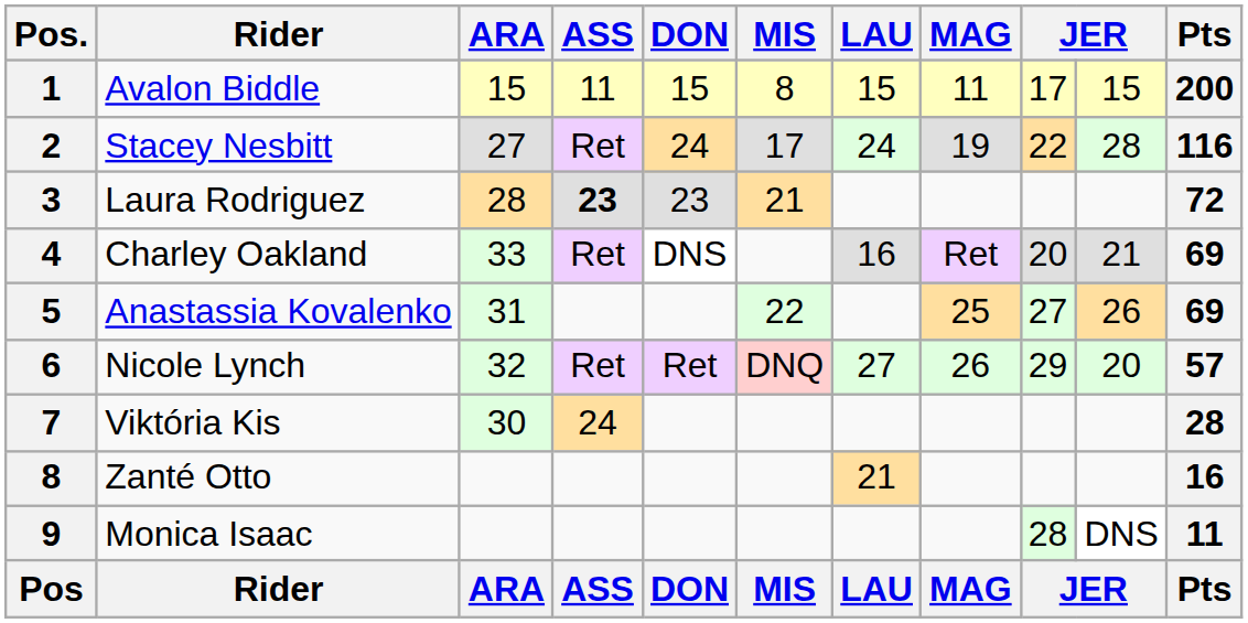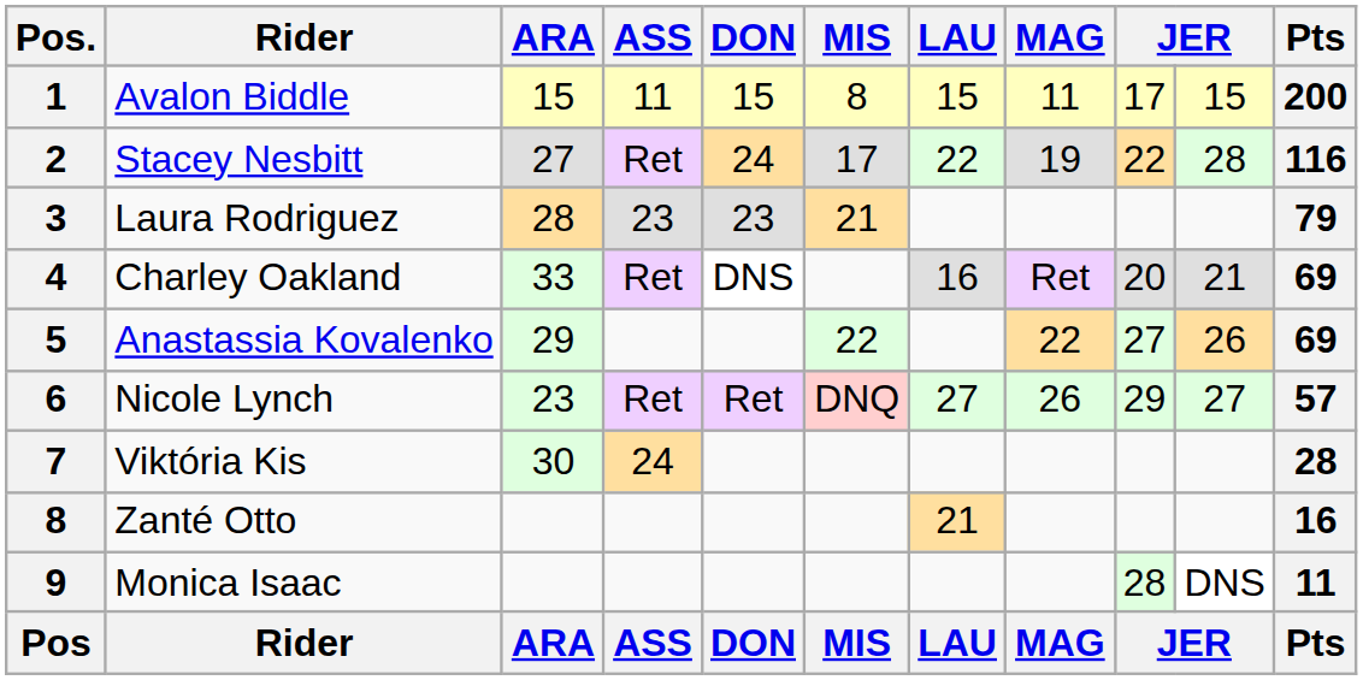 <table class="wikitable" style="font-size: 85%; text-align: center">
 <tr valign="top">
 <th valign="middle">Pos.</th>
 <th valign="middle">Rider</th>
 <th><a href='#'>ARA</a><br></th>
 <th><a href='#'>ASS</a><br></th>
 <th><a href='#'>DON</a><br></th>
 <th><a href='#'>MIS</a><br></th>
 <th><a href='#'>LAU</a><br></th>
 <th><a href='#'>MAG</a><br></th>
 <th colspan=2><a href='#'>JER</a><br></th>
 <th valign="middle">Pts</th>
 </tr>
 <tr>
 <th>1</th>
 <td align="left"> <a href='#'>Avalon Biddle</a></td>
 <td style="background:#ffffbf;">15</td>
 <td style="background:#ffffbf;">11</td>
 <td style="background:#ffffbf;">15</td>
 <td style="background:#ffffbf;">8</td>
 <td style="background:#ffffbf;">15</td>
 <td style="background:#ffffbf;">11</td>
 <td style="background:#ffffbf;">17</td>
 <td style="background:#ffffbf;">15</td>
 <th>200</th>
 </tr>
 <tr>
 <th>2</th>
 <td align="left"> <a href='#'>Stacey Nesbitt</a></td>
 <td style="background:#dfdfdf;">27</td>
 <td style="background:#efcfff;">Ret</td>
 <td style="background:#ffdf9f;">24</td>
 <td style="background:#dfdfdf;">17</td>
-<td style="background:#dfffdf;">24</td>
+<td style="background:#dfffdf;">22</td>
 <td style="background:#dfdfdf;">19</td>
 <td style="background:#ffdf9f;">22</td>
 <td style="background:#dfffdf;">28</td>
 <th>116</th>
 </tr>
 <tr>
 <th>3</th>
 <td align="left"> Laura Rodriguez</td>
 <td style="background:#ffdf9f;">28</td>
-<td style="background:#dfdfdf;"><strong>23</strong></td>
+<td style="background:#dfdfdf;">23</td>
 <td style="background:#dfdfdf;">23</td>
 <td style="background:#ffdf9f;">21</td>
 <td></td>
 <td></td>
 <td></td>
 <td></td>
-<th>72</th>
+<th>79</th>
 </tr>
 <tr>
 <th>4</th>
 <td align="left"> Charley Oakland</td>
 <td style="background:#dfffdf;">33</td>
 <td style="background:#efcfff;">Ret</td>
 <td style="background:#ffffff;">DNS</td>
 <td></td>
 <td style="background:#dfdfdf;">16</td>
 <td style="background:#efcfff;">Ret</td>
 <td style="background:#dfdfdf;">20</td>
 <td style="background:#dfdfdf;">21</td>
 <th>69</th>
 </tr>
 <tr>
 <th>5</th>
 <td align="left"> <a href='#'>Anastassia Kovalenko</a></td>
-<td style="background:#dfffdf;">31</td>
+<td style="background:#dfffdf;">29</td>
 <td></td>
 <td></td>
 <td style="background:#dfffdf;">22</td>
 <td></td>
-<td style="background:#ffdf9f;">25</td>
+<td style="background:#ffdf9f;">22</td>
 <td style="background:#dfffdf;">27</td>
 <td style="background:#ffdf9f;">26</td>
 <th>69</th>
 </tr>
 <tr>
 <th>6</th>
 <td align="left"> Nicole Lynch</td>
-<td style="background:#dfffdf;">32</td>
+<td style="background:#dfffdf;">23</td>
 <td style="background:#efcfff;">Ret</td>
 <td style="background:#efcfff;">Ret</td>
 <td style="background:#ffcfcf;">DNQ</td>
 <td style="background:#dfffdf;">27</td>
 <td style="background:#dfffdf;">26</td>
 <td style="background:#dfffdf;">29</td>
-<td style="background:#dfffdf;">20</td>
+<td style="background:#dfffdf;">27</td>
 <th>57</th>
 </tr>
 <tr>
 <th>7</th>
 <td align="left"> Viktória Kis</td>
 <td style="background:#dfffdf;">30</td>
 <td style="background:#ffdf9f;">24</td>
 <td></td>
 <td></td>
 <td></td>
 <td></td>
 <td></td>
 <td></td>
 <th>28</th>
 </tr>
 <tr>
 <th>8</th>
 <td align="left"> Zanté Otto</td>
 <td></td>
 <td></td>
 <td></td>
 <td></td>
 <td style="background:#ffdf9f;">21</td>
 <td></td>
 <td></td>
 <td></td>
 <th>16</th>
 </tr>
 <tr>
 <th>9</th>
 <td align="left"> Monica Isaac</td>
 <td></td>
 <td></td>
 <td></td>
 <td></td>
 <td></td>
 <td></td>
 <td style="background:#dfffdf;">28</td>
 <td style="background:#ffffff;">DNS</td>
 <th>11</th>
 </tr>
 <tr valign="top">
 <th valign="middle">Pos</th>
 <th valign="middle">Rider</th>
 <th><a href='#'>ARA</a><br></th>
 <th><a href='#'>ASS</a><br></th>
 <th><a href='#'>DON</a><br></th>
 <th><a href='#'>MIS</a><br></th>
 <th><a href='#'>LAU</a><br></th>
 <th><a href='#'>MAG</a><br></th>
 <th colspan=2><a href='#'>JER</a><br></th>
 <th valign="middle">Pts</th>
 </tr>
 </table>
